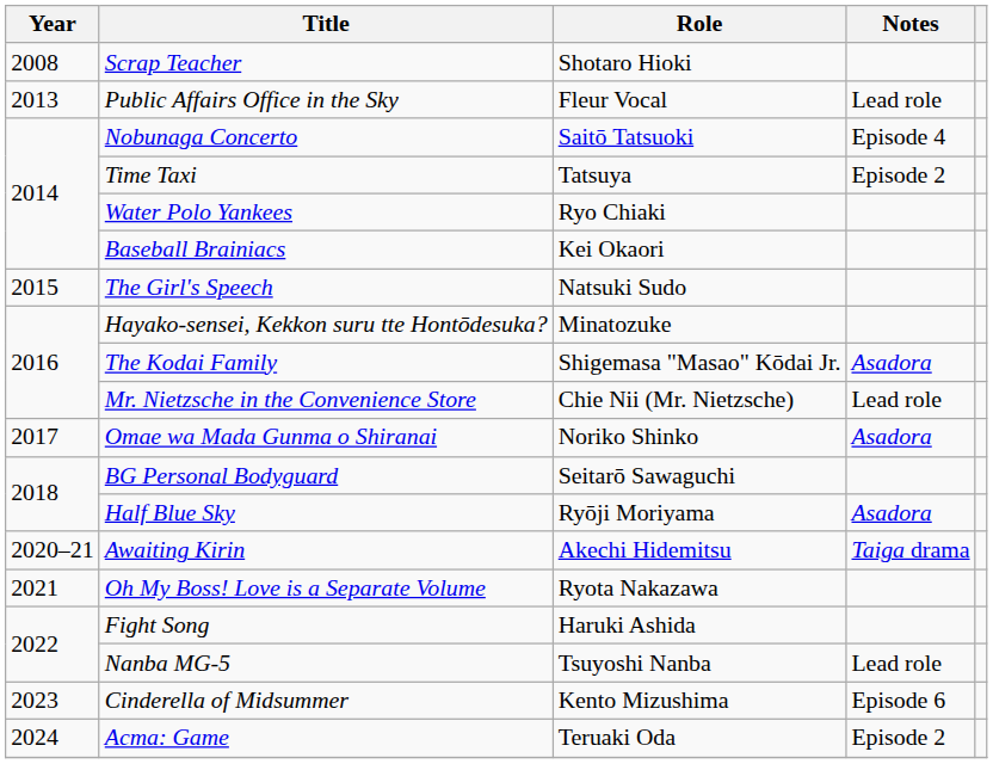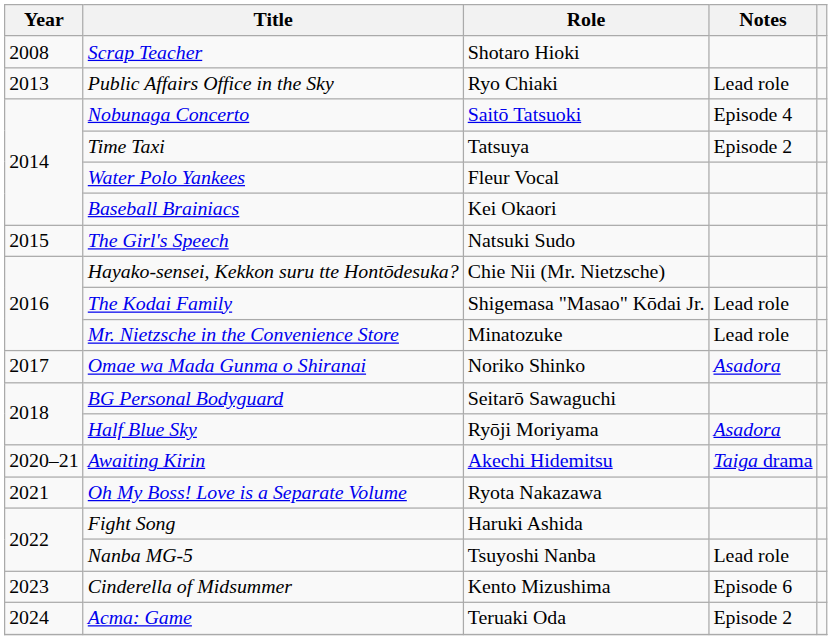 <table class="wikitable plainrowheaders sortable">
 <tr>
 <th>Year</th>
 <th>Title</th>
 <th>Role</th>
 <th class="unsortable">Notes</th>
 <th class="unsortable"></th>
 </tr>
 <tr>
 <td>2008</td>
 <td><em><a href='#'>Scrap Teacher</a></em></td>
 <td>Shotaro Hioki</td>
 <td></td>
 <td></td>
 </tr>
 <tr>
 <td>2013</td>
 <td><em>Public Affairs Office in the Sky</em></td>
-<td>Fleur Vocal</td>
+<td>Ryo Chiaki</td>
 <td>Lead role</td>
 <td></td>
 </tr>
 <tr>
 <td rowspan="4">2014</td>
 <td><em><a href='#'>Nobunaga Concerto</a></em></td>
 <td><a href='#'>Saitō Tatsuoki</a></td>
 <td>Episode 4</td>
 <td></td>
 </tr>
 <tr>
 <td><em>Time Taxi</em></td>
 <td>Tatsuya</td>
 <td>Episode 2</td>
 <td></td>
 </tr>
 <tr>
 <td><em><a href='#'>Water Polo Yankees</a></em></td>
-<td>Ryo Chiaki</td>
+<td>Fleur Vocal</td>
 <td></td>
 <td></td>
 </tr>
 <tr>
 <td><em><a href='#'>Baseball Brainiacs</a></em></td>
 <td>Kei Okaori</td>
 <td></td>
 <td></td>
 </tr>
 <tr>
 <td>2015</td>
 <td><em><a href='#'>The Girl's Speech</a></em></td>
 <td>Natsuki Sudo</td>
 <td></td>
 <td></td>
 </tr>
 <tr>
 <td rowspan="3">2016</td>
 <td><em>Hayako-sensei, Kekkon suru tte Hontōdesuka?</em></td>
-<td>Minatozuke</td>
+<td>Chie Nii (Mr. Nietzsche)</td>
 <td></td>
 <td></td>
 </tr>
 <tr>
 <td><em><a href='#'>The Kodai Family</a></em></td>
 <td>Shigemasa "Masao" Kōdai Jr.</td>
-<td><em><a href='#'>Asadora</a></em></td>
+<td>Lead role</td>
 <td></td>
 </tr>
 <tr>
 <td><em><a href='#'>Mr. Nietzsche in the Convenience Store</a></em></td>
-<td>Chie Nii (Mr. Nietzsche)</td>
+<td>Minatozuke</td>
 <td>Lead role</td>
 <td></td>
 </tr>
 <tr>
 <td>2017</td>
 <td><em><a href='#'>Omae wa Mada Gunma o Shiranai</a></em></td>
 <td>Noriko Shinko</td>
 <td><em><a href='#'>Asadora</a></em></td>
 <td></td>
 </tr>
 <tr>
 <td rowspan="2">2018</td>
 <td><em><a href='#'>BG Personal Bodyguard</a></em></td>
 <td>Seitarō Sawaguchi</td>
 <td></td>
 <td></td>
 </tr>
 <tr>
 <td><em><a href='#'>Half Blue Sky</a></em></td>
 <td>Ryōji Moriyama</td>
 <td><em><a href='#'>Asadora</a></em></td>
 <td></td>
 </tr>
 <tr>
 <td>2020–21</td>
 <td><em><a href='#'>Awaiting Kirin</a></em></td>
 <td><a href='#'>Akechi Hidemitsu</a></td>
 <td><a href='#'><em>Taiga</em> drama</a></td>
 <td></td>
 </tr>
 <tr>
 <td>2021</td>
 <td><em><a href='#'>Oh My Boss! Love is a Separate Volume</a></em></td>
 <td>Ryota Nakazawa</td>
 <td></td>
 <td></td>
 </tr>
 <tr>
 <td rowspan="2">2022</td>
 <td><em>Fight Song</em></td>
 <td>Haruki Ashida</td>
 <td></td>
 <td></td>
 </tr>
 <tr>
 <td><em>Nanba MG-5</em></td>
 <td>Tsuyoshi Nanba</td>
 <td>Lead role</td>
 <td></td>
 </tr>
 <tr>
 <td>2023</td>
 <td><em>Cinderella of Midsummer</em></td>
 <td>Kento Mizushima</td>
 <td>Episode 6</td>
 <td></td>
 </tr>
 <tr>
 <td>2024</td>
 <td><em><a href='#'>Acma: Game</a></em></td>
 <td>Teruaki Oda</td>
 <td>Episode 2</td>
 <td></td>
 </tr>
 <tr>
 </tr>
 </table>
